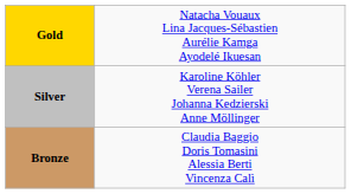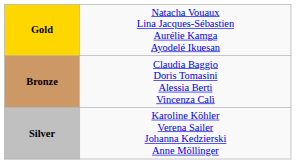 <table class="wikitable" style="text-align:center; " width="35%">
 <tr>
 <td bgcolor="gold"><strong>Gold</strong></td>
 <td><a href='#'>Natacha Vouaux</a><br><a href='#'>Lina Jacques-Sébastien</a><br><a href='#'>Aurélie Kamga</a><br><a href='#'>Ayodelé Ikuesan</a><br>  <small><em></em></small></td>
 </tr>
 <tr>
+<td bgcolor="CC9966"><strong>Bronze</strong></td>
+<td><a href='#'>Claudia Baggio</a><br><a href='#'>Doris Tomasini</a><br><a href='#'>Alessia Berti</a><br><a href='#'>Vincenza Calì</a><br>  <small><em></em></small></td>
+</tr>
+<tr>
 <td bgcolor="silver"><strong>Silver</strong></td>
 <td><a href='#'>Karoline Köhler</a><br><a href='#'>Verena Sailer</a><br><a href='#'>Johanna Kedzierski</a><br><a href='#'>Anne Möllinger</a><br>  <small><em></em></small></td>
 </tr>
-<tr>
-<td bgcolor="CC9966"><strong>Bronze</strong></td>
-<td><a href='#'>Claudia Baggio</a><br><a href='#'>Doris Tomasini</a><br><a href='#'>Alessia Berti</a><br><a href='#'>Vincenza Calì</a><br>  <small><em></em></small></td>
-</tr>
 </table>
